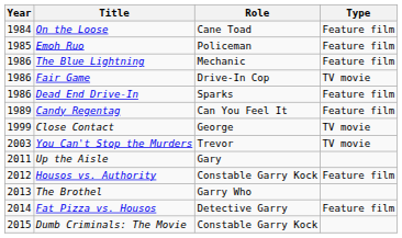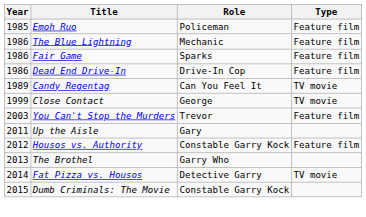 <table class="wikitable" border="1">
 <tr>
 <th>Year</th>
 <th>Title</th>
 <th>Role</th>
 <th>Type</th>
-</tr>
-<tr>
-<td>1984</td>
-<td><em><a href='#'>On the Loose</a></em></td>
-<td>Cane Toad</td>
-<td>Feature film</td>
 </tr>
 <tr>
 <td>1985</td>
 <td><em><a href='#'>Emoh Ruo</a></em></td>
 <td>Policeman</td>
 <td>Feature film</td>
 </tr>
 <tr>
 <td>1986</td>
 <td><em><a href='#'>The Blue Lightning</a></em></td>
 <td>Mechanic</td>
 <td>Feature film</td>
 </tr>
 <tr>
 <td>1986</td>
 <td><em><a href='#'>Fair Game</a></em></td>
-<td>Drive-In Cop</td>
-<td>TV movie</td>
+<td>Sparks</td>
+<td>Feature film</td>
 </tr>
 <tr>
 <td>1986</td>
 <td><em><a href='#'>Dead End Drive-In</a></em></td>
-<td>Sparks</td>
+<td>Drive-In Cop</td>
 <td>Feature film</td>
 </tr>
 <tr>
 <td>1989</td>
 <td><em><a href='#'>Candy Regentag</a></em></td>
 <td>Can You Feel It</td>
-<td>Feature film</td>
+<td>TV movie</td>
 </tr>
 <tr>
 <td>1999</td>
 <td><em>Close Contact</em></td>
 <td>George</td>
 <td>TV movie</td>
 </tr>
 <tr>
 <td>2003</td>
 <td><em><a href='#'>You Can't Stop the Murders</a></em></td>
 <td>Trevor</td>
-<td>TV movie</td>
+<td>Feature film</td>
 </tr>
 <tr>
 <td>2011</td>
 <td><em>Up the Aisle</em></td>
 <td>Gary</td>
 <td></td>
 </tr>
 <tr>
 <td>2012</td>
 <td><em><a href='#'>Housos vs. Authority</a></em></td>
 <td>Constable Garry Kock</td>
 <td>Feature film</td>
 </tr>
 <tr>
 <td>2013</td>
 <td><em>The Brothel</em></td>
 <td>Garry Who</td>
 <td></td>
 </tr>
 <tr>
 <td>2014</td>
 <td><em><a href='#'>Fat Pizza vs. Housos</a></em></td>
 <td>Detective Garry</td>
-<td>Feature film</td>
+<td>TV movie</td>
 </tr>
 <tr>
 <td>2015</td>
 <td><em>Dumb Criminals: The Movie</em></td>
 <td>Constable Garry Kock</td>
 <td></td>
 </tr>
 </table>
